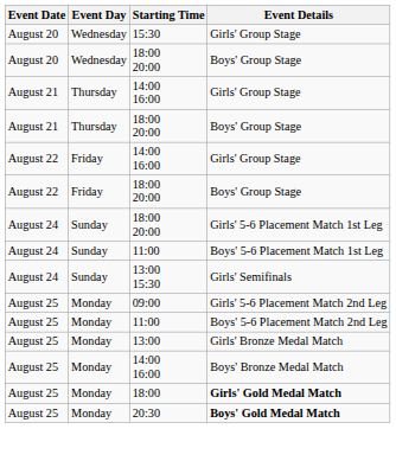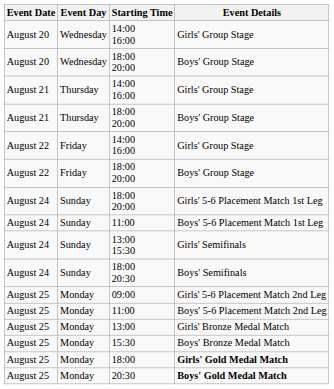 <table class="wikitable">
 <tr>
 <th>Event Date</th>
 <th>Event Day</th>
 <th>Starting Time</th>
 <th>Event Details</th>
 </tr>
 <tr>
 <td>August 20</td>
 <td>Wednesday</td>
-<td>15:30</td>
+<td>14:00<br>16:00</td>
 <td>Girls' Group Stage</td>
 </tr>
 <tr>
 <td>August 20</td>
 <td>Wednesday</td>
 <td>18:00<br>20:00</td>
 <td>Boys' Group Stage</td>
 </tr>
 <tr>
 <td>August 21</td>
 <td>Thursday</td>
 <td>14:00<br>16:00</td>
 <td>Girls' Group Stage</td>
 </tr>
 <tr>
 <td>August 21</td>
 <td>Thursday</td>
 <td>18:00<br>20:00</td>
 <td>Boys' Group Stage</td>
 </tr>
 <tr>
 <td>August 22</td>
 <td>Friday</td>
 <td>14:00<br>16:00</td>
 <td>Girls' Group Stage</td>
 </tr>
 <tr>
 <td>August 22</td>
 <td>Friday</td>
 <td>18:00<br>20:00</td>
 <td>Boys' Group Stage</td>
 </tr>
 <tr>
 <td>August 24</td>
 <td>Sunday</td>
 <td>18:00<br>20:00</td>
 <td>Girls' 5-6 Placement Match 1st Leg</td>
 </tr>
 <tr>
 <td>August 24</td>
 <td>Sunday</td>
 <td>11:00</td>
 <td>Boys' 5-6 Placement Match 1st Leg</td>
 </tr>
 <tr>
 <td>August 24</td>
 <td>Sunday</td>
 <td>13:00<br>15:30</td>
 <td>Girls' Semifinals</td>
 </tr>
 <tr>
+<td>August 24</td>
+<td>Sunday</td>
+<td>18:00<br>20:30</td>
+<td>Boys' Semifinals</td>
+</tr>
+<tr>
 <td>August 25</td>
 <td>Monday</td>
 <td>09:00</td>
 <td>Girls' 5-6 Placement Match 2nd Leg</td>
 </tr>
 <tr>
 <td>August 25</td>
 <td>Monday</td>
 <td>11:00</td>
 <td>Boys' 5-6 Placement Match 2nd Leg</td>
 </tr>
 <tr>
 <td>August 25</td>
 <td>Monday</td>
 <td>13:00</td>
 <td>Girls' Bronze Medal Match</td>
 </tr>
 <tr>
 <td>August 25</td>
 <td>Monday</td>
-<td>14:00<br>16:00</td>
+<td>15:30</td>
 <td>Boys' Bronze Medal Match</td>
 </tr>
 <tr>
 <td>August 25</td>
 <td>Monday</td>
 <td>18:00</td>
 <td><strong>Girls' Gold Medal Match</strong></td>
 </tr>
 <tr>
 <td>August 25</td>
 <td>Monday</td>
 <td>20:30</td>
 <td><strong>Boys' Gold Medal Match</strong></td>
 </tr>
 </table>
